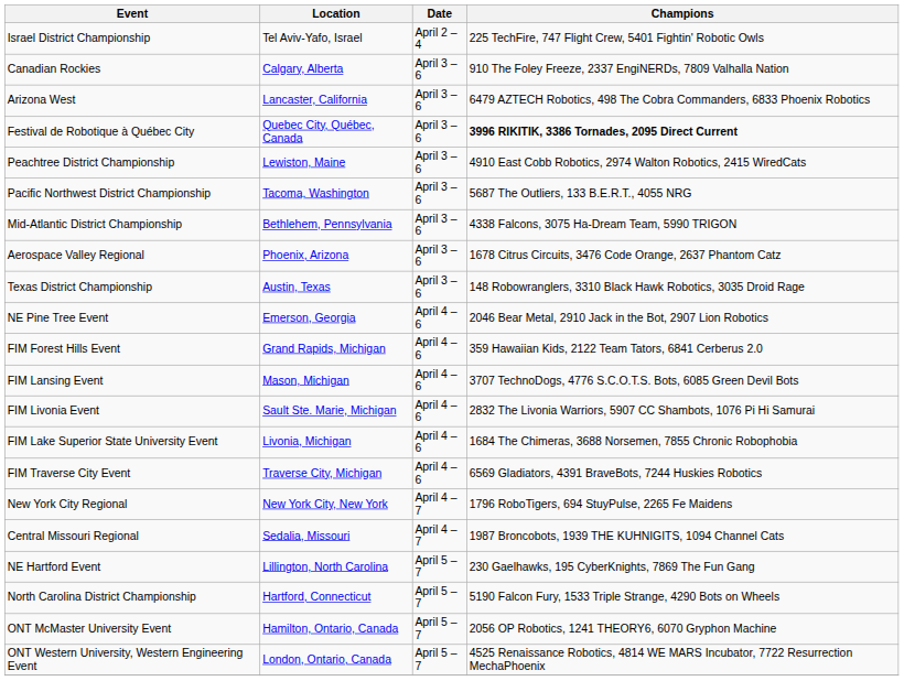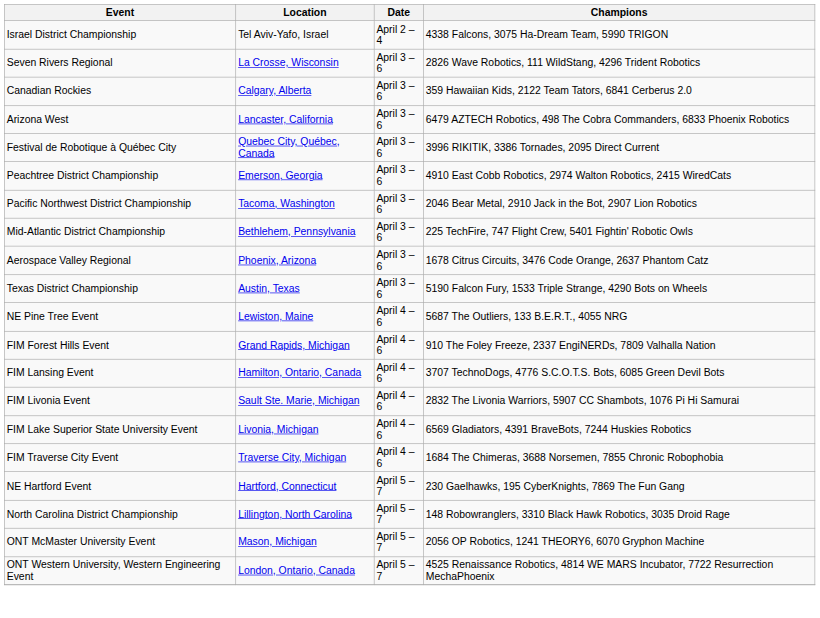 <table class="wikitable">
 <tr>
 <th>Event</th>
 <th>Location</th>
 <th>Date</th>
 <th>Champions</th>
 </tr>
 <tr>
 <td>Israel District Championship</td>
 <td>Tel Aviv-Yafo, Israel</td>
 <td>April 2 – 4</td>
-<td>225 TechFire, 747 Flight Crew, 5401 Fightin' Robotic Owls</td>
+<td>4338 Falcons, 3075 Ha-Dream Team, 5990 TRIGON</td>
+</tr>
+<tr>
+<td>Seven Rivers Regional</td>
+<td><a href='#'>La Crosse, Wisconsin</a></td>
+<td>April 3 – 6</td>
+<td>2826 Wave Robotics, 111 WildStang, 4296 Trident Robotics</td>
 </tr>
 <tr>
 <td>Canadian Rockies</td>
 <td><a href='#'>Calgary, Alberta</a></td>
 <td>April 3 – 6</td>
-<td>910 The Foley Freeze, 2337 EngiNERDs, 7809 Valhalla Nation</td>
+<td>359 Hawaiian Kids, 2122 Team Tators, 6841 Cerberus 2.0</td>
 </tr>
 <tr>
 <td>Arizona West</td>
 <td><a href='#'>Lancaster, California</a></td>
 <td>April 3 – 6</td>
 <td>6479 AZTECH Robotics, 498 The Cobra Commanders, 6833 Phoenix Robotics</td>
 </tr>
 <tr>
 <td>Festival de Robotique à Québec City</td>
 <td><a href='#'>Quebec City, Québec, Canada</a></td>
 <td>April 3 – 6</td>
-<td><strong>3996 RIKITIK, 3386 Tornades, 2095 Direct Current</strong></td>
+<td>3996 RIKITIK, 3386 Tornades, 2095 Direct Current</td>
 </tr>
 <tr>
 <td>Peachtree District Championship</td>
-<td><a href='#'>Lewiston, Maine</a></td>
+<td><a href='#'>Emerson, Georgia</a></td>
 <td>April 3 – 6</td>
 <td>4910 East Cobb Robotics, 2974 Walton Robotics, 2415 WiredCats</td>
 </tr>
 <tr>
 <td>Pacific Northwest District Championship</td>
 <td><a href='#'>Tacoma, Washington</a></td>
 <td>April 3 – 6</td>
-<td>5687 The Outliers, 133 B.E.R.T., 4055 NRG</td>
+<td>2046 Bear Metal, 2910 Jack in the Bot, 2907 Lion Robotics</td>
 </tr>
 <tr>
 <td>Mid-Atlantic District Championship</td>
 <td><a href='#'>Bethlehem, Pennsylvania</a></td>
 <td>April 3 – 6</td>
-<td>4338 Falcons, 3075 Ha-Dream Team, 5990 TRIGON</td>
+<td>225 TechFire, 747 Flight Crew, 5401 Fightin' Robotic Owls</td>
 </tr>
 <tr>
 <td>Aerospace Valley Regional</td>
 <td><a href='#'>Phoenix, Arizona</a></td>
 <td>April 3 – 6</td>
 <td>1678 Citrus Circuits, 3476 Code Orange, 2637 Phantom Catz</td>
 </tr>
 <tr>
 <td>Texas District Championship</td>
 <td><a href='#'>Austin, Texas</a></td>
 <td>April 3 – 6</td>
-<td>148 Robowranglers, 3310 Black Hawk Robotics, 3035 Droid Rage</td>
+<td>5190 Falcon Fury, 1533 Triple Strange, 4290 Bots on Wheels</td>
 </tr>
 <tr>
 <td>NE Pine Tree Event</td>
-<td><a href='#'>Emerson, Georgia</a></td>
+<td><a href='#'>Lewiston, Maine</a></td>
 <td>April 4 – 6</td>
-<td>2046 Bear Metal, 2910 Jack in the Bot, 2907 Lion Robotics</td>
+<td>5687 The Outliers, 133 B.E.R.T., 4055 NRG</td>
 </tr>
 <tr>
 <td>FIM Forest Hills Event</td>
 <td><a href='#'>Grand Rapids, Michigan</a></td>
 <td>April 4 – 6</td>
-<td>359 Hawaiian Kids, 2122 Team Tators, 6841 Cerberus 2.0</td>
+<td>910 The Foley Freeze, 2337 EngiNERDs, 7809 Valhalla Nation</td>
 </tr>
 <tr>
 <td>FIM Lansing Event</td>
-<td><a href='#'>Mason, Michigan</a></td>
+<td><a href='#'>Hamilton, Ontario, Canada</a></td>
 <td>April 4 – 6</td>
 <td>3707 TechnoDogs, 4776 S.C.O.T.S. Bots, 6085 Green Devil Bots</td>
 </tr>
 <tr>
 <td>FIM Livonia Event</td>
 <td><a href='#'>Sault Ste. Marie, Michigan</a></td>
 <td>April 4 – 6</td>
 <td>2832 The Livonia Warriors, 5907 CC Shambots, 1076 Pi Hi Samurai</td>
 </tr>
 <tr>
 <td>FIM Lake Superior State University Event</td>
 <td><a href='#'>Livonia, Michigan</a></td>
 <td>April 4 – 6</td>
-<td>1684 The Chimeras, 3688 Norsemen, 7855 Chronic Robophobia</td>
+<td>6569 Gladiators, 4391 BraveBots, 7244 Huskies Robotics</td>
 </tr>
 <tr>
 <td>FIM Traverse City Event</td>
 <td><a href='#'>Traverse City, Michigan</a></td>
 <td>April 4 – 6</td>
-<td>6569 Gladiators, 4391 BraveBots, 7244 Huskies Robotics</td>
-</tr>
-<tr>
-<td>New York City Regional</td>
-<td><a href='#'>New York City, New York</a></td>
-<td>April 4 – 7</td>
-<td>1796 RoboTigers, 694 StuyPulse, 2265 Fe Maidens</td>
-</tr>
-<tr>
-<td>Central Missouri Regional</td>
-<td><a href='#'>Sedalia, Missouri</a></td>
-<td>April 4 – 7</td>
-<td>1987 Broncobots, 1939 THE KUHNIGITS, 1094 Channel Cats</td>
+<td>1684 The Chimeras, 3688 Norsemen, 7855 Chronic Robophobia</td>
 </tr>
 <tr>
 <td>NE Hartford Event</td>
-<td><a href='#'>Lillington, North Carolina</a></td>
+<td><a href='#'>Hartford, Connecticut</a></td>
 <td>April 5 – 7</td>
 <td>230 Gaelhawks, 195 CyberKnights, 7869 The Fun Gang</td>
 </tr>
 <tr>
 <td>North Carolina District Championship</td>
-<td><a href='#'>Hartford, Connecticut</a></td>
+<td><a href='#'>Lillington, North Carolina</a></td>
 <td>April 5 – 7</td>
-<td>5190 Falcon Fury, 1533 Triple Strange, 4290 Bots on Wheels</td>
+<td>148 Robowranglers, 3310 Black Hawk Robotics, 3035 Droid Rage</td>
 </tr>
 <tr>
 <td>ONT McMaster University Event</td>
-<td><a href='#'>Hamilton, Ontario, Canada</a></td>
+<td><a href='#'>Mason, Michigan</a></td>
 <td>April 5 – 7</td>
 <td>2056 OP Robotics, 1241 THEORY6, 6070 Gryphon Machine</td>
 </tr>
 <tr>
 <td>ONT Western University, Western Engineering Event</td>
 <td><a href='#'>London, Ontario, Canada</a></td>
 <td>April 5 – 7</td>
 <td>4525 Renaissance Robotics, 4814 WE MARS Incubator, 7722 Resurrection MechaPhoenix</td>
 </tr>
 <tr>
 </tr>
 </table>
